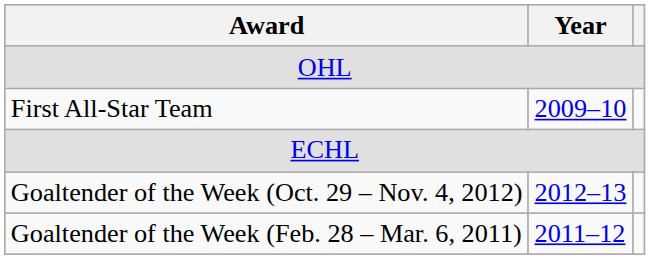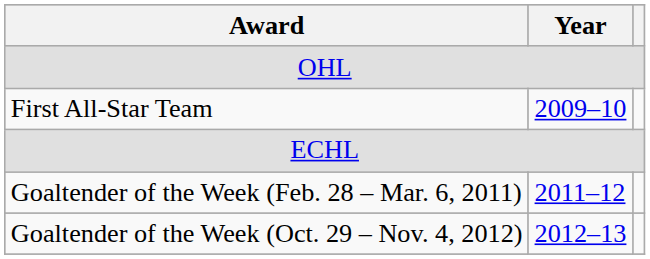 <table class="wikitable">
 <tr>
 <th>Award</th>
 <th>Year</th>
 <th></th>
 </tr>
 <tr ALIGN="center" bgcolor="#e0e0e0">
 <td colspan="3"><a href='#'>OHL</a></td>
 </tr>
 <tr>
 <td>First All-Star Team</td>
 <td><a href='#'>2009–10</a></td>
 <td></td>
 </tr>
 <tr ALIGN="center" bgcolor="#e0e0e0">
 <td colspan="3"><a href='#'>ECHL</a></td>
 </tr>
 <tr>
+<td>Goaltender of the Week (Feb. 28 – Mar. 6, 2011)</td>
+<td><a href='#'>2011–12</a></td>
+<td></td>
+</tr>
+<tr>
 <td>Goaltender of the Week (Oct. 29 – Nov. 4, 2012)</td>
 <td><a href='#'>2012–13</a></td>
 <td></td>
 </tr>
-<tr>
-<td>Goaltender of the Week (Feb. 28 – Mar. 6, 2011)</td>
-<td><a href='#'>2011–12</a></td>
-<td></td>
-</tr>
 </table>
